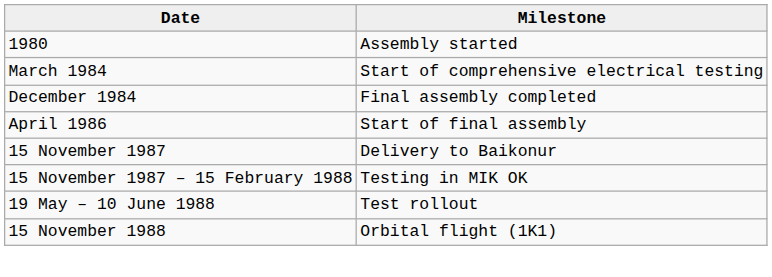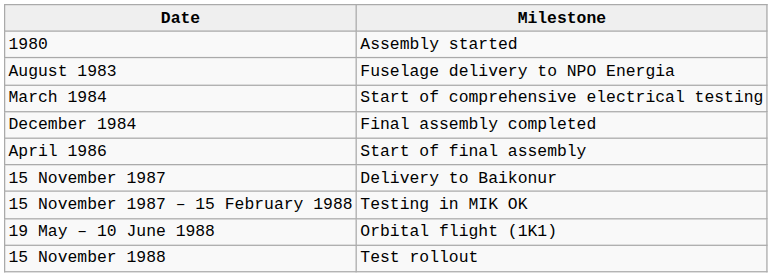 <table class="wikitable">
 <tr>
 <th style="background:#efefef;">Date</th>
 <th style="background:#efefef;">Milestone</th>
 </tr>
 <tr>
 <td>1980</td>
 <td>Assembly started</td>
+</tr>
+<tr>
+<td>August 1983</td>
+<td>Fuselage delivery to NPO Energia</td>
 </tr>
 <tr>
 <td>March 1984</td>
 <td>Start of comprehensive electrical testing</td>
 </tr>
 <tr>
 <td>December 1984</td>
 <td>Final assembly completed</td>
 </tr>
 <tr>
 <td>April 1986</td>
 <td>Start of final assembly</td>
 </tr>
 <tr>
 <td>15 November 1987</td>
 <td>Delivery to Baikonur</td>
 </tr>
 <tr>
 <td>15 November 1987 – 15 February 1988</td>
 <td>Testing in MIK OK</td>
 </tr>
 <tr>
 <td>19 May – 10 June 1988</td>
-<td>Test rollout</td>
+<td>Orbital flight (1K1)</td>
 </tr>
 <tr>
 <td>15 November 1988</td>
-<td>Orbital flight (1K1)</td>
+<td>Test rollout</td>
 </tr>
 </table>
